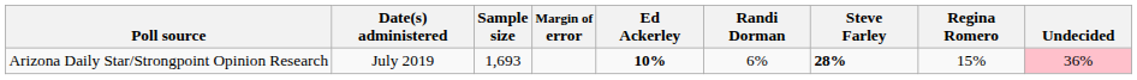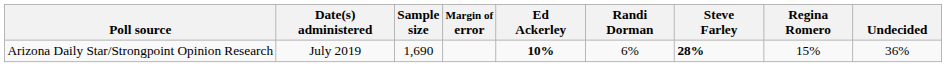 <table class="wikitable">
 <tr valign= bottom>
 <th>Poll source</th>
 <th style="width:135px;">Date(s)<br>administered</th>
 <th class=small>Sample<br>size</th>
 <th><small>Margin of</small><br>error</th>
 <th style="width:100px;">Ed<br>Ackerley</th>
 <th style="width:100px;">Randi<br>Dorman</th>
 <th style="width:100px;">Steve<br>Farley</th>
 <th style="width:100px;">Regina<br>Romero</th>
 <th style="width:100px;">Undecided</th>
 </tr>
 <tr>
 <td>Arizona Daily Star/Strongpoint Opinion Research</td>
 <td align=center>July 2019</td>
-<td align=center>1,693</td>
+<td align=center>1,690</td>
 <td align=center></td>
 <td align=center><strong>10%</strong></td>
 <td align=center>6%</td>
 <td><strong>28%</strong></td>
 <td align=center>15%</td>
-<td align=center style="background: pink;">36%</td>
+<td align=center>36%</td>
 </tr>
 </table>
